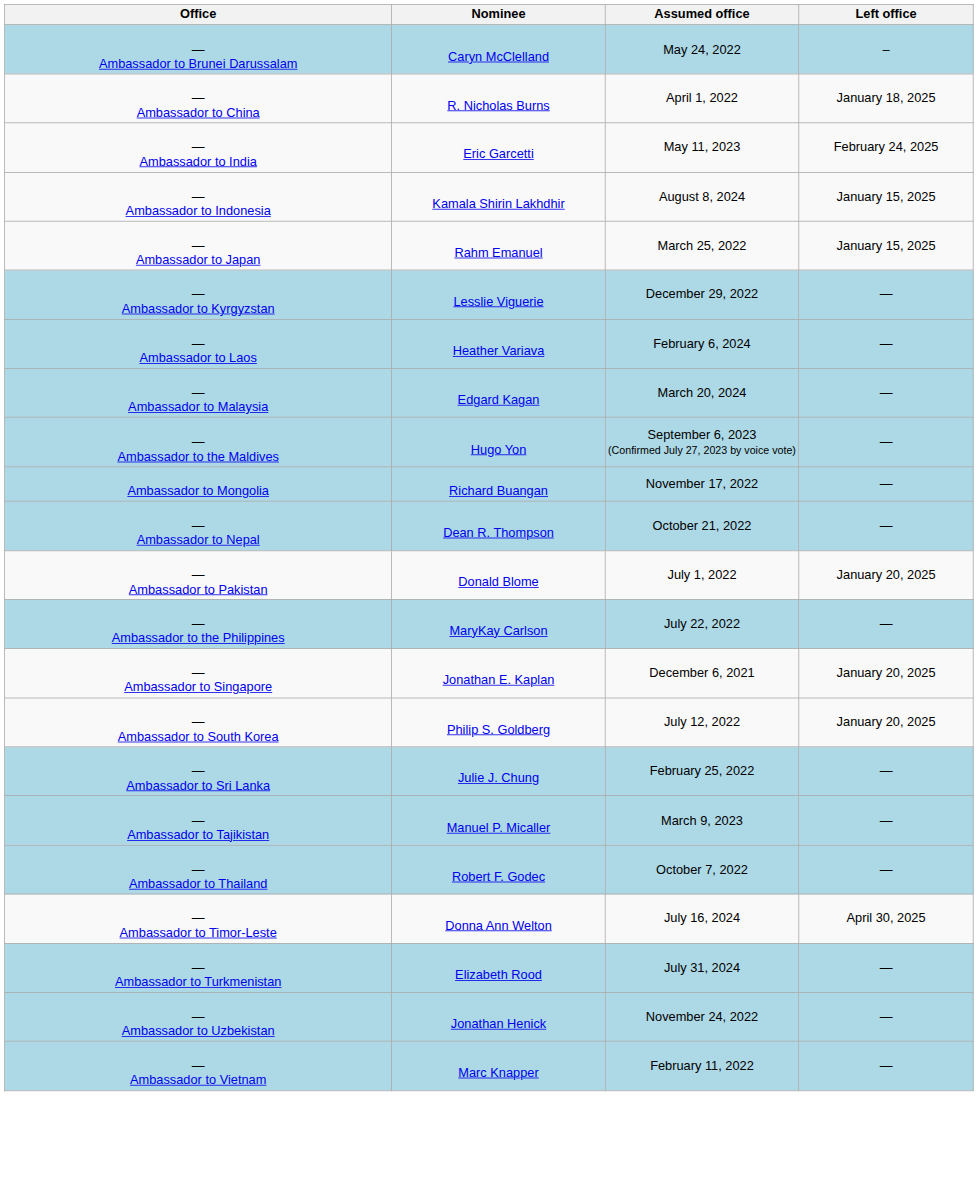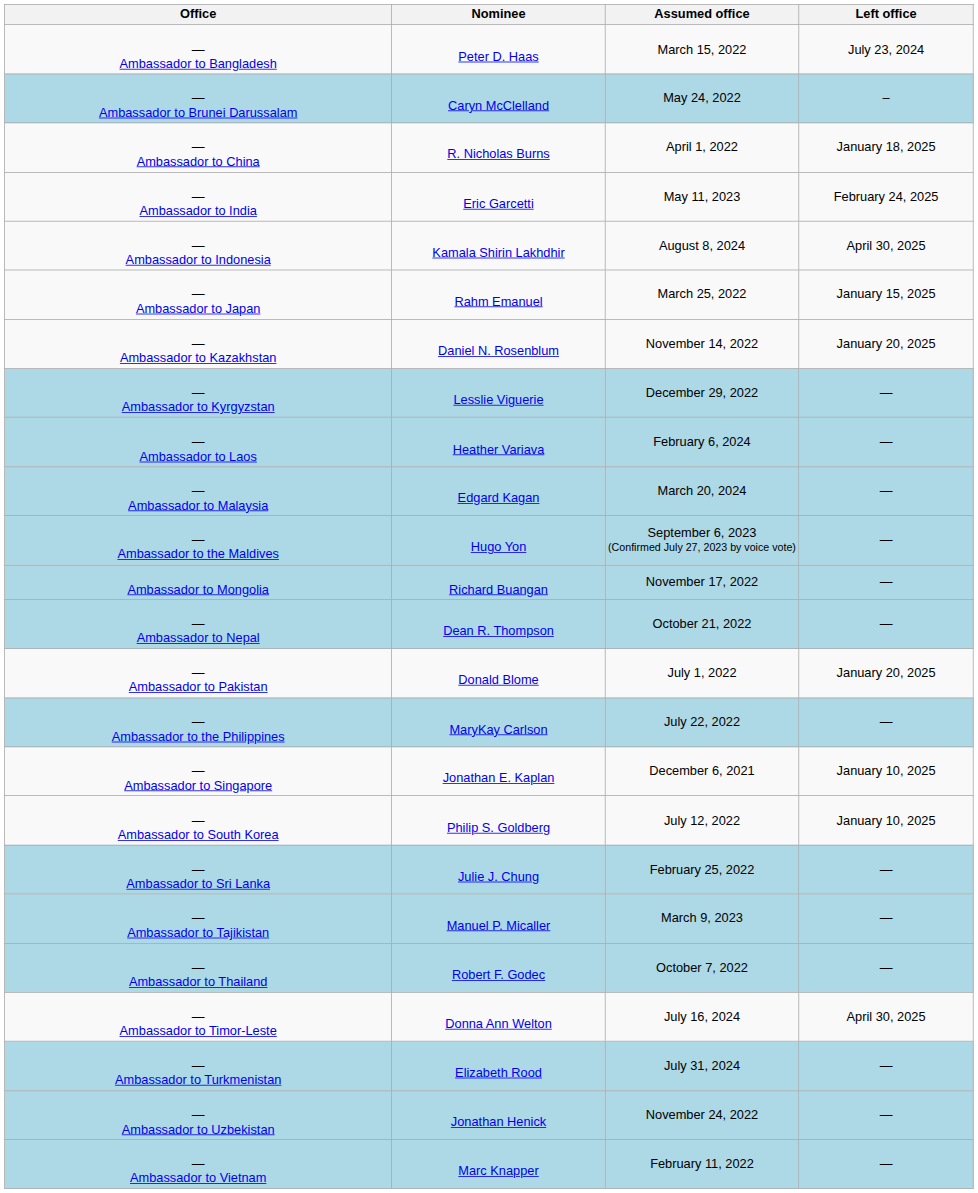 <table class="wikitable sortable" style="text-align:center">
 <tr>
 <th style="width:40%;">Office</th>
 <th style="width:22%;">Nominee</th>
 <th style="width:20%;" data-sort-type="date">Assumed office</th>
 <th style="width:18%;" data-sort-type="date">Left office</th>
+</tr>
+<tr>
+<td><br>—<br><a href='#'>Ambassador to Bangladesh</a></td>
+<td><br><a href='#'>Peter D. Haas</a></td>
+<td>March 15, 2022<br></td>
+<td>July 23, 2024</td>
 </tr>
 <tr style="background:lightblue">
 <td><br>—<br><a href='#'>Ambassador to Brunei Darussalam</a></td>
 <td><br><a href='#'>Caryn McClelland</a></td>
 <td>May 24, 2022<br></td>
 <td>–</td>
 </tr>
 <tr>
 <td><br>—<br><a href='#'>Ambassador to China</a></td>
 <td><br><a href='#'>R. Nicholas Burns</a></td>
 <td>April 1, 2022<br></td>
 <td>January 18, 2025</td>
 </tr>
 <tr>
 <td><br>—<br><a href='#'>Ambassador to India</a></td>
 <td><br><a href='#'>Eric Garcetti</a></td>
 <td>May 11, 2023<br></td>
 <td>February 24, 2025</td>
 </tr>
 <tr>
 <td><br>—<br><a href='#'>Ambassador to Indonesia</a></td>
 <td><br><a href='#'>Kamala Shirin Lakhdhir</a></td>
 <td>August 8, 2024<br></td>
-<td>January 15, 2025</td>
+<td>April 30, 2025</td>
 </tr>
 <tr>
 <td><br>—<br><a href='#'>Ambassador to Japan</a></td>
 <td><br><a href='#'>Rahm Emanuel</a></td>
 <td>March 25, 2022<br></td>
 <td>January 15, 2025</td>
+</tr>
+<tr>
+<td><br>—<br><a href='#'>Ambassador to Kazakhstan</a></td>
+<td><br><a href='#'>Daniel N. Rosenblum</a></td>
+<td>November 14, 2022<br></td>
+<td>January 20, 2025</td>
 </tr>
 <tr style="background:lightblue">
 <td><br>—<br><a href='#'>Ambassador to Kyrgyzstan</a></td>
 <td><br><a href='#'>Lesslie Viguerie</a></td>
 <td>December 29, 2022<br></td>
 <td>—</td>
 </tr>
 <tr style="background:lightblue">
 <td><br>—<br><a href='#'>Ambassador to Laos</a></td>
 <td><br><a href='#'>Heather Variava</a></td>
 <td>February 6, 2024<br></td>
 <td>—</td>
 </tr>
 <tr style="background:lightblue">
 <td><br>—<br><a href='#'>Ambassador to Malaysia</a></td>
 <td><br><a href='#'>Edgard Kagan</a></td>
 <td>March 20, 2024<br></td>
 <td>—</td>
 </tr>
 <tr style="background:lightblue">
 <td><br>—<br><a href='#'>Ambassador to the Maldives</a></td>
 <td><br><a href='#'>Hugo Yon</a></td>
 <td>September 6, 2023<br><small>(Confirmed July 27, 2023 by voice vote)</small></td>
 <td>—</td>
 </tr>
 <tr style="background:lightblue">
 <td><br><a href='#'>Ambassador to Mongolia</a></td>
 <td><br><a href='#'>Richard Buangan</a></td>
 <td>November 17, 2022<br></td>
 <td>—</td>
 </tr>
 <tr style="background:lightblue">
 <td><br>—<br><a href='#'>Ambassador to Nepal</a></td>
 <td><br><a href='#'>Dean R. Thompson</a></td>
 <td>October 21, 2022<br></td>
 <td>—</td>
 </tr>
 <tr>
 <td><br>—<br><a href='#'>Ambassador to Pakistan</a></td>
 <td><br><a href='#'>Donald Blome</a></td>
 <td>July 1, 2022<br></td>
 <td>January 20, 2025</td>
 </tr>
 <tr style="background:lightblue">
 <td><br>—<br><a href='#'>Ambassador to the Philippines</a></td>
 <td><br><a href='#'>MaryKay Carlson</a></td>
 <td>July 22, 2022<br></td>
 <td>—</td>
 </tr>
 <tr>
 <td><br>—<br><a href='#'>Ambassador to Singapore</a></td>
 <td><br><a href='#'>Jonathan E. Kaplan</a></td>
 <td>December 6, 2021<br></td>
-<td>January 20, 2025</td>
+<td>January 10, 2025</td>
 </tr>
 <tr>
 <td><br>—<br><a href='#'>Ambassador to South Korea</a></td>
 <td><br><a href='#'>Philip S. Goldberg</a></td>
 <td>July 12, 2022<br></td>
-<td>January 20, 2025</td>
+<td>January 10, 2025</td>
 </tr>
 <tr style="background:lightblue">
 <td><br>—<br><a href='#'>Ambassador to Sri Lanka</a></td>
 <td><br><a href='#'>Julie J. Chung</a></td>
 <td>February 25, 2022<br></td>
 <td>—</td>
 </tr>
 <tr style="background:lightblue">
 <td><br>—<br><a href='#'>Ambassador to Tajikistan</a></td>
 <td><br><a href='#'>Manuel P. Micaller</a></td>
 <td>March 9, 2023<br></td>
 <td>—</td>
 </tr>
 <tr style="background:lightblue">
 <td><br>—<br><a href='#'>Ambassador to Thailand</a></td>
 <td><br><a href='#'>Robert F. Godec</a></td>
 <td>October 7, 2022<br></td>
 <td>—</td>
 </tr>
 <tr>
 <td><br>—<br><a href='#'>Ambassador to Timor-Leste</a></td>
 <td><br><a href='#'>Donna Ann Welton</a></td>
 <td>July 16, 2024<br></td>
 <td>April 30, 2025</td>
 </tr>
 <tr style="background:lightblue;">
 <td><br>—<br><a href='#'>Ambassador to Turkmenistan</a></td>
 <td><br><a href='#'>Elizabeth Rood</a></td>
 <td>July 31, 2024<br></td>
 <td>—</td>
 </tr>
 <tr style="background:lightblue">
 <td><br>—<br><a href='#'>Ambassador to Uzbekistan</a></td>
 <td><br><a href='#'>Jonathan Henick</a></td>
 <td>November 24, 2022<br></td>
 <td>—</td>
 </tr>
 <tr style="background:lightblue">
 <td><br>—<br><a href='#'>Ambassador to Vietnam</a></td>
 <td><br><a href='#'>Marc Knapper</a></td>
 <td>February 11, 2022<br></td>
 <td>—</td>
 </tr>
 </table>
